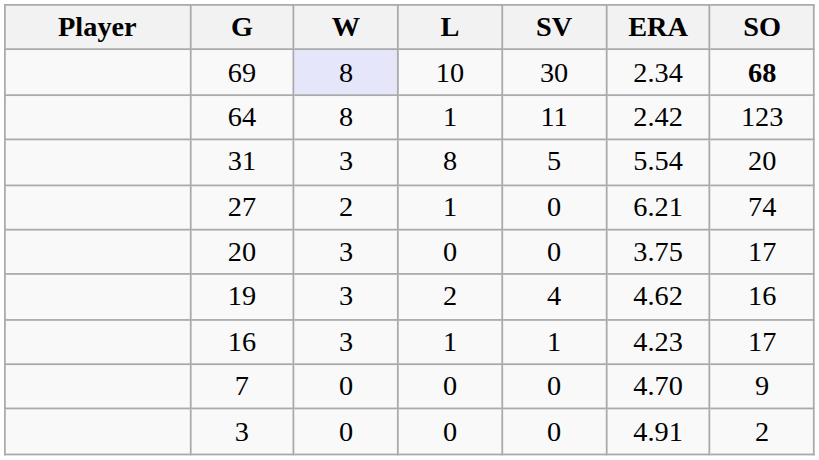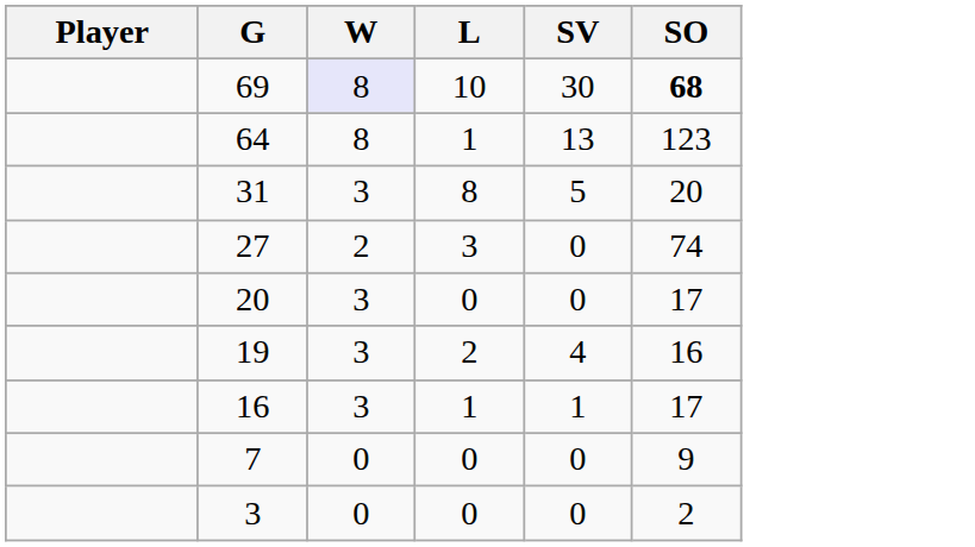 <table class="wikitable sortable" style="text-align:center">
 <tr>
 <th bgcolor="#DDDDFF" width="16%">Player</th>
 <th bgcolor="#DDDDFF" width="9%">G</th>
 <th bgcolor="#DDDDFF" width="9%">W</th>
 <th bgcolor="#DDDDFF" width="9%">L</th>
 <th bgcolor="#DDDDFF" width="9%">SV</th>
-<th bgcolor="#DDDDFF" width="9%">ERA</th>
 <th bgcolor="#DDDDFF" width="9%">SO</th>
 </tr>
 <tr>
 <td></td>
 <td>69</td>
 <td style="background: lavender;">8</td>
 <td>10</td>
 <td>30</td>
-<td>2.34</td>
 <td><strong>68</strong></td>
 </tr>
 <tr>
 <td></td>
 <td>64</td>
 <td>8</td>
 <td>1</td>
-<td>11</td>
-<td>2.42</td>
+<td>13</td>
 <td>123</td>
 </tr>
 <tr>
 <td></td>
 <td>31</td>
 <td>3</td>
 <td>8</td>
 <td>5</td>
-<td>5.54</td>
 <td>20</td>
 </tr>
 <tr>
 <td></td>
 <td>27</td>
 <td>2</td>
-<td>1</td>
+<td>3</td>
 <td>0</td>
-<td>6.21</td>
 <td>74</td>
 </tr>
 <tr>
 <td></td>
 <td>20</td>
 <td>3</td>
 <td>0</td>
 <td>0</td>
-<td>3.75</td>
 <td>17</td>
 </tr>
 <tr>
 <td></td>
 <td>19</td>
 <td>3</td>
 <td>2</td>
 <td>4</td>
-<td>4.62</td>
 <td>16</td>
 </tr>
 <tr>
 <td></td>
 <td>16</td>
 <td>3</td>
 <td>1</td>
 <td>1</td>
-<td>4.23</td>
 <td>17</td>
 </tr>
 <tr>
 <td></td>
 <td>7</td>
 <td>0</td>
 <td>0</td>
 <td>0</td>
-<td>4.70</td>
 <td>9</td>
 </tr>
 <tr>
 <td></td>
 <td>3</td>
 <td>0</td>
 <td>0</td>
 <td>0</td>
-<td>4.91</td>
 <td>2</td>
 </tr>
 </table>
